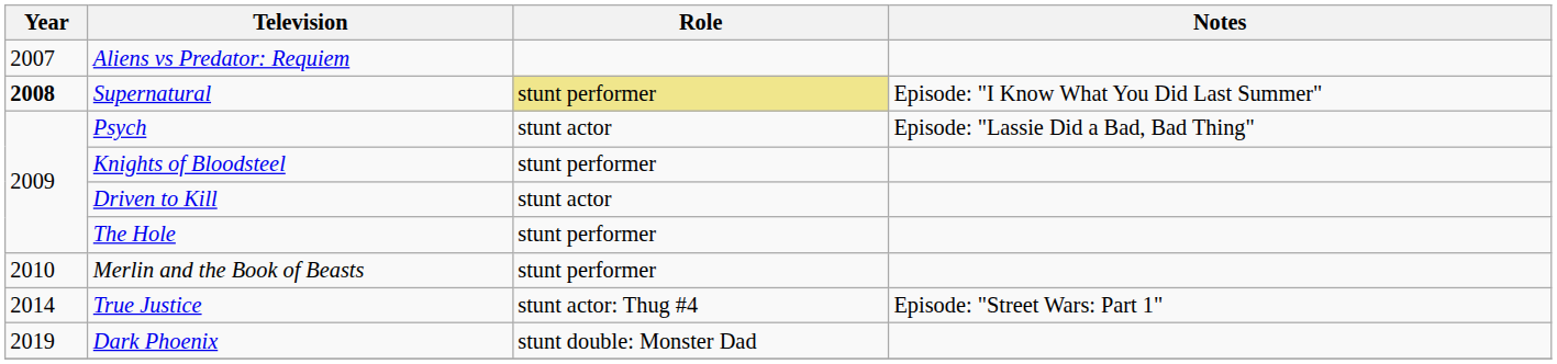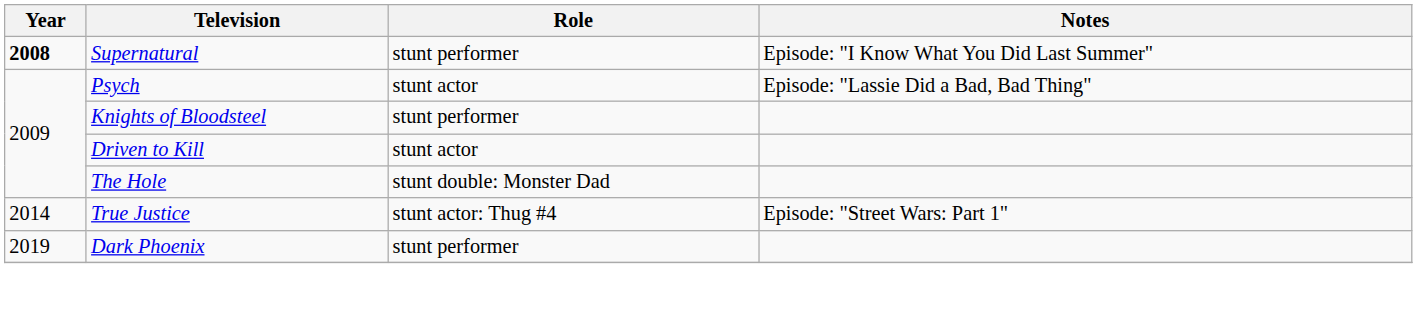 <table class="wikitable sortable" width=70%>
 <tr>
 <th>Year</th>
 <th>Television</th>
 <th>Role</th>
 <th class="unsortable">Notes</th>
 </tr>
 <tr>
-<td>2007</td>
-<td><em><a href='#'>Aliens vs Predator: Requiem</a></em></td>
-<td></td>
-<td></td>
-</tr>
-<tr>
 <td><strong>2008</strong></td>
 <td><em><a href='#'>Supernatural</a></em></td>
-<td style="background: khaki;">stunt performer</td>
+<td>stunt performer</td>
 <td>Episode: "I Know What You Did Last Summer"</td>
 </tr>
 <tr>
 <td rowspan="4">2009</td>
 <td><em><a href='#'>Psych</a></em></td>
 <td>stunt actor</td>
 <td>Episode: "Lassie Did a Bad, Bad Thing"</td>
 </tr>
 <tr>
 <td><em><a href='#'>Knights of Bloodsteel</a></em></td>
 <td>stunt performer</td>
 <td></td>
 </tr>
 <tr>
 <td><em><a href='#'>Driven to Kill</a></em></td>
 <td>stunt actor</td>
 <td></td>
 </tr>
 <tr>
 <td data-sort-value="Hole, The"><em><a href='#'>The Hole</a></em></td>
-<td>stunt performer</td>
-<td></td>
-</tr>
-<tr>
-<td>2010</td>
-<td><em>Merlin and the Book of Beasts</em></td>
-<td>stunt performer</td>
+<td>stunt double: Monster Dad</td>
 <td></td>
 </tr>
 <tr>
 <td>2014</td>
 <td><em><a href='#'>True Justice</a></em></td>
 <td>stunt actor: Thug #4</td>
 <td>Episode: "Street Wars: Part 1"</td>
 </tr>
 <tr>
 <td>2019</td>
 <td><em><a href='#'>Dark Phoenix</a></em></td>
-<td>stunt double: Monster Dad</td>
+<td>stunt performer</td>
 <td></td>
 </tr>
 <tr>
 </tr>
 </table>
